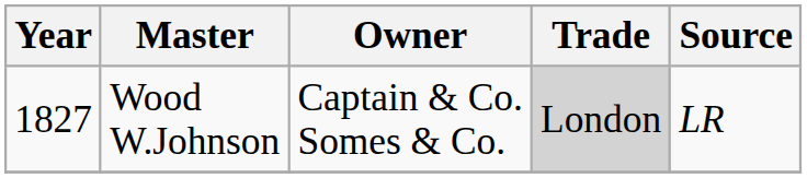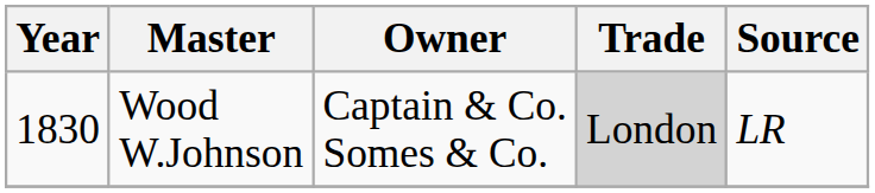 <table class=" wikitable">
 <tr>
 <th>Year</th>
 <th>Master</th>
 <th>Owner</th>
 <th>Trade</th>
 <th>Source</th>
 </tr>
 <tr>
-<td>1827</td>
+<td>1830</td>
 <td>Wood<br>W.Johnson</td>
 <td>Captain & Co.<br>Somes & Co.</td>
 <td style="background: lightgrey;">London</td>
 <td><em>LR</em></td>
 </tr>
 <tr>
 </tr>
 </table>
